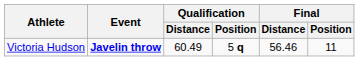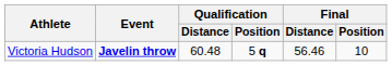 <table class=wikitable style=font-size:90%>
 <tr>
 <th rowspan=2>Athlete</th>
 <th rowspan=2>Event</th>
 <th colspan=2>Qualification</th>
 <th colspan=2>Final</th>
 </tr>
 <tr style=font-size:95%>
 <th>Distance</th>
 <th>Position</th>
 <th>Distance</th>
 <th>Position</th>
 </tr>
 <tr align=center>
 <td align=left><a href='#'>Victoria Hudson</a></td>
 <td align=left><strong><a href='#'>Javelin throw</a></strong></td>
-<td>60.49</td>
+<td>60.48</td>
 <td>5 <strong>q</strong></td>
 <td>56.46</td>
-<td>11</td>
+<td>10</td>
 </tr>
 </table>
